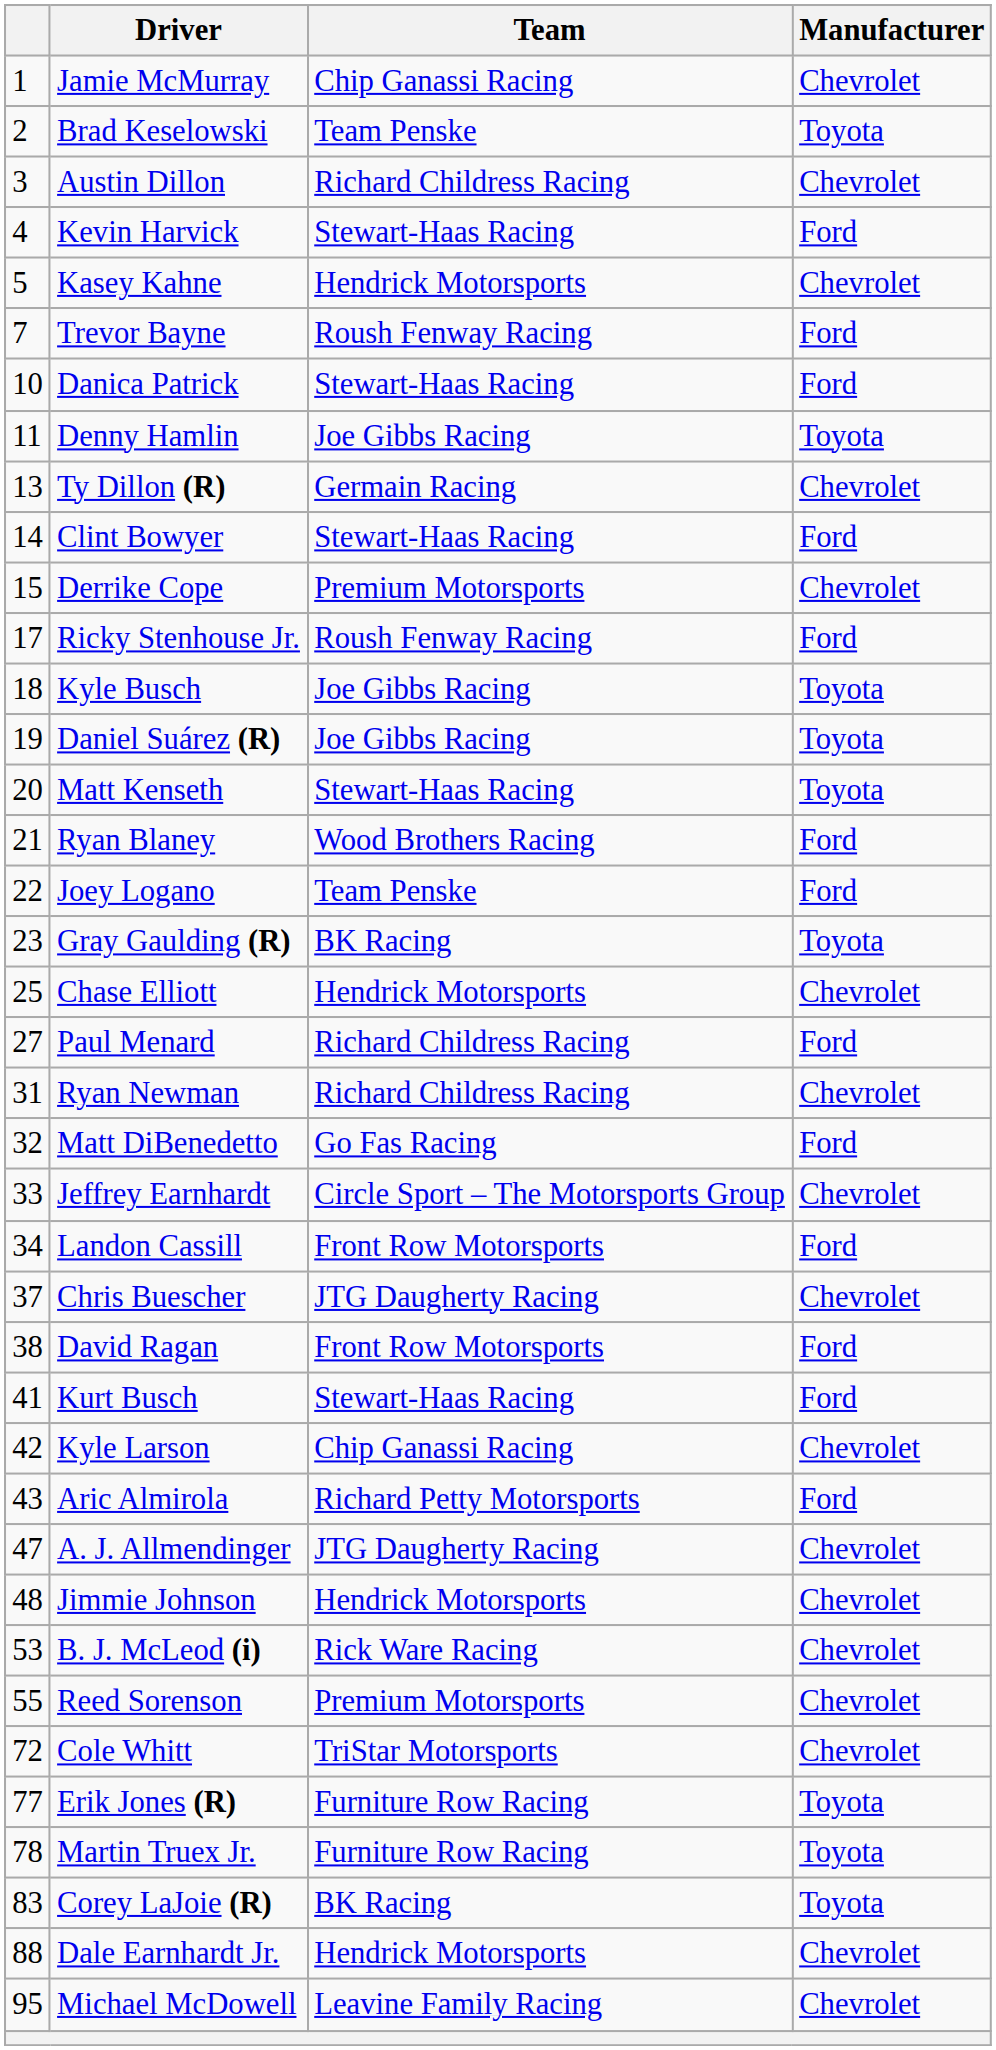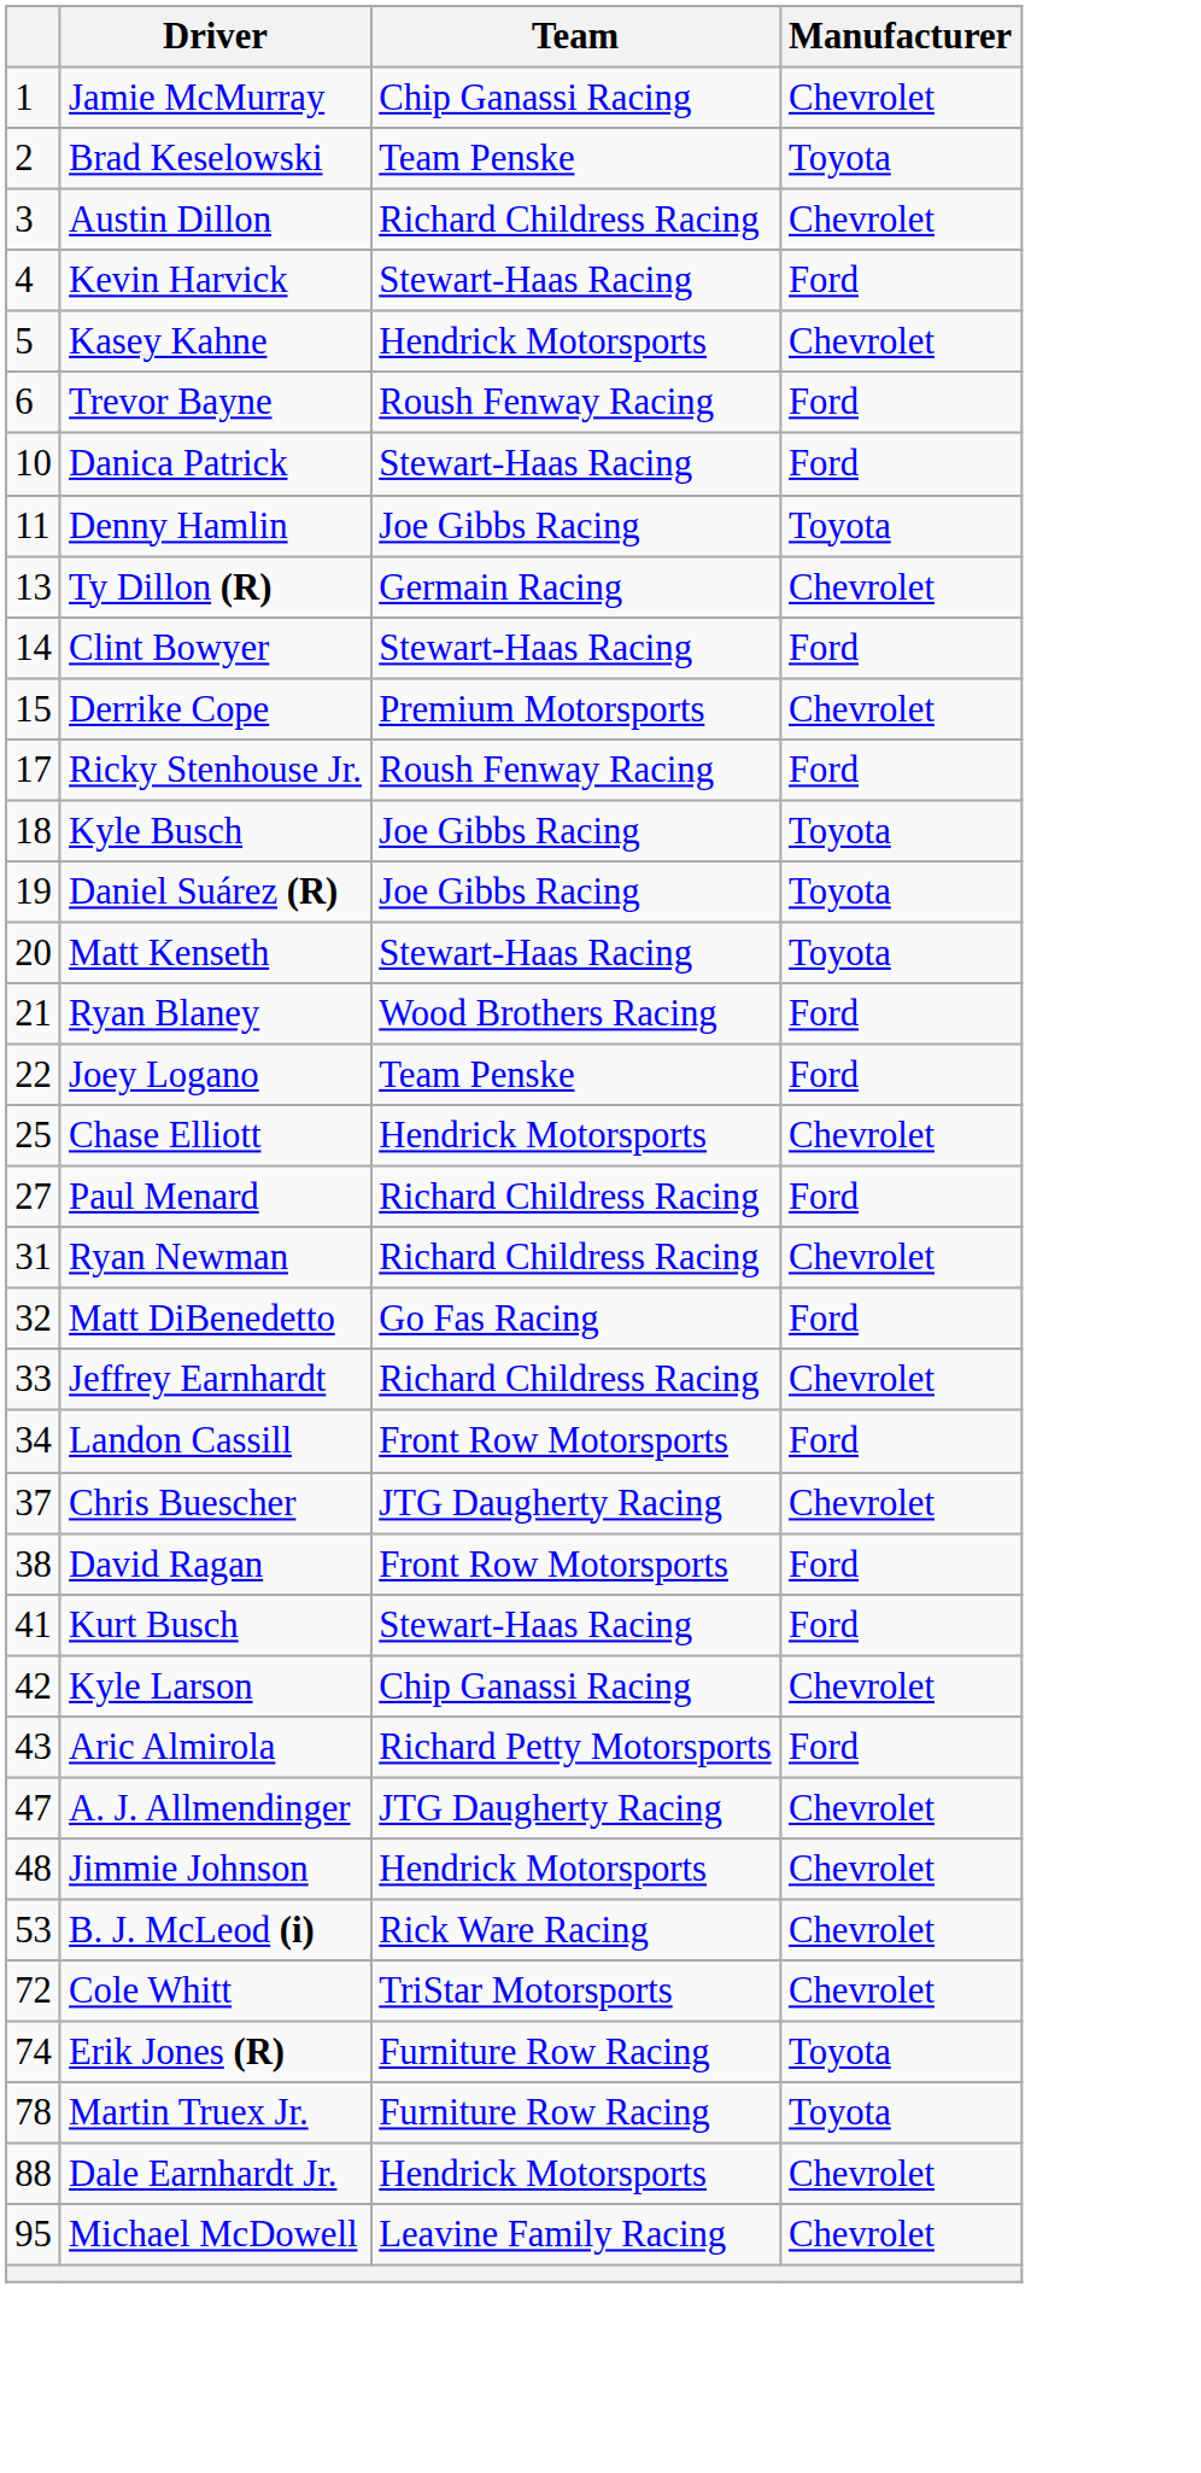 <table class="wikitable" style="font-size:95%">
 <tr>
 <th></th>
 <th>Driver</th>
 <th>Team</th>
 <th>Manufacturer</th>
 </tr>
 <tr>
 <td>1</td>
 <td><a href='#'>Jamie McMurray</a></td>
 <td><a href='#'>Chip Ganassi Racing</a></td>
 <td><a href='#'>Chevrolet</a></td>
 </tr>
 <tr>
 <td>2</td>
 <td><a href='#'>Brad Keselowski</a></td>
 <td><a href='#'>Team Penske</a></td>
 <td><a href='#'>Toyota</a></td>
 </tr>
 <tr>
 <td>3</td>
 <td><a href='#'>Austin Dillon</a></td>
 <td><a href='#'>Richard Childress Racing</a></td>
 <td><a href='#'>Chevrolet</a></td>
 </tr>
 <tr>
 <td>4</td>
 <td><a href='#'>Kevin Harvick</a></td>
 <td><a href='#'>Stewart-Haas Racing</a></td>
 <td><a href='#'>Ford</a></td>
 </tr>
 <tr>
 <td>5</td>
 <td><a href='#'>Kasey Kahne</a></td>
 <td><a href='#'>Hendrick Motorsports</a></td>
 <td><a href='#'>Chevrolet</a></td>
 </tr>
 <tr>
-<td>7</td>
+<td>6</td>
 <td><a href='#'>Trevor Bayne</a></td>
 <td><a href='#'>Roush Fenway Racing</a></td>
 <td><a href='#'>Ford</a></td>
 </tr>
 <tr>
 <td>10</td>
 <td><a href='#'>Danica Patrick</a></td>
 <td><a href='#'>Stewart-Haas Racing</a></td>
 <td><a href='#'>Ford</a></td>
 </tr>
 <tr>
 <td>11</td>
 <td><a href='#'>Denny Hamlin</a></td>
 <td><a href='#'>Joe Gibbs Racing</a></td>
 <td><a href='#'>Toyota</a></td>
 </tr>
 <tr>
 <td>13</td>
 <td><a href='#'>Ty Dillon</a> <strong>(R)</strong></td>
 <td><a href='#'>Germain Racing</a></td>
 <td><a href='#'>Chevrolet</a></td>
 </tr>
 <tr>
 <td>14</td>
 <td><a href='#'>Clint Bowyer</a></td>
 <td><a href='#'>Stewart-Haas Racing</a></td>
 <td><a href='#'>Ford</a></td>
 </tr>
 <tr>
 <td>15</td>
 <td><a href='#'>Derrike Cope</a></td>
 <td><a href='#'>Premium Motorsports</a></td>
 <td><a href='#'>Chevrolet</a></td>
 </tr>
 <tr>
 <td>17</td>
 <td><a href='#'>Ricky Stenhouse Jr.</a></td>
 <td><a href='#'>Roush Fenway Racing</a></td>
 <td><a href='#'>Ford</a></td>
 </tr>
 <tr>
 <td>18</td>
 <td><a href='#'>Kyle Busch</a></td>
 <td><a href='#'>Joe Gibbs Racing</a></td>
 <td><a href='#'>Toyota</a></td>
 </tr>
 <tr>
 <td>19</td>
 <td><a href='#'>Daniel Suárez</a> <strong>(R)</strong></td>
 <td><a href='#'>Joe Gibbs Racing</a></td>
 <td><a href='#'>Toyota</a></td>
 </tr>
 <tr>
 <td>20</td>
 <td><a href='#'>Matt Kenseth</a></td>
 <td><a href='#'>Stewart-Haas Racing</a></td>
 <td><a href='#'>Toyota</a></td>
 </tr>
 <tr>
 <td>21</td>
 <td><a href='#'>Ryan Blaney</a></td>
 <td><a href='#'>Wood Brothers Racing</a></td>
 <td><a href='#'>Ford</a></td>
 </tr>
 <tr>
 <td>22</td>
 <td><a href='#'>Joey Logano</a></td>
 <td><a href='#'>Team Penske</a></td>
 <td><a href='#'>Ford</a></td>
 </tr>
 <tr>
-<td>23</td>
-<td><a href='#'>Gray Gaulding</a> <strong>(R)</strong></td>
-<td><a href='#'>BK Racing</a></td>
-<td><a href='#'>Toyota</a></td>
-</tr>
-<tr>
 <td>25</td>
 <td><a href='#'>Chase Elliott</a></td>
 <td><a href='#'>Hendrick Motorsports</a></td>
 <td><a href='#'>Chevrolet</a></td>
 </tr>
 <tr>
 <td>27</td>
 <td><a href='#'>Paul Menard</a></td>
 <td><a href='#'>Richard Childress Racing</a></td>
 <td><a href='#'>Ford</a></td>
 </tr>
 <tr>
 <td>31</td>
 <td><a href='#'>Ryan Newman</a></td>
 <td><a href='#'>Richard Childress Racing</a></td>
 <td><a href='#'>Chevrolet</a></td>
 </tr>
 <tr>
 <td>32</td>
 <td><a href='#'>Matt DiBenedetto</a></td>
 <td><a href='#'>Go Fas Racing</a></td>
 <td><a href='#'>Ford</a></td>
 </tr>
 <tr>
 <td>33</td>
 <td><a href='#'>Jeffrey Earnhardt</a></td>
-<td><a href='#'>Circle Sport – The Motorsports Group</a></td>
+<td><a href='#'>Richard Childress Racing</a></td>
 <td><a href='#'>Chevrolet</a></td>
 </tr>
 <tr>
 <td>34</td>
 <td><a href='#'>Landon Cassill</a></td>
 <td><a href='#'>Front Row Motorsports</a></td>
 <td><a href='#'>Ford</a></td>
 </tr>
 <tr>
 <td>37</td>
 <td><a href='#'>Chris Buescher</a></td>
 <td><a href='#'>JTG Daugherty Racing</a></td>
 <td><a href='#'>Chevrolet</a></td>
 </tr>
 <tr>
 <td>38</td>
 <td><a href='#'>David Ragan</a></td>
 <td><a href='#'>Front Row Motorsports</a></td>
 <td><a href='#'>Ford</a></td>
 </tr>
 <tr>
 <td>41</td>
 <td><a href='#'>Kurt Busch</a></td>
 <td><a href='#'>Stewart-Haas Racing</a></td>
 <td><a href='#'>Ford</a></td>
 </tr>
 <tr>
 <td>42</td>
 <td><a href='#'>Kyle Larson</a></td>
 <td><a href='#'>Chip Ganassi Racing</a></td>
 <td><a href='#'>Chevrolet</a></td>
 </tr>
 <tr>
 <td>43</td>
 <td><a href='#'>Aric Almirola</a></td>
 <td><a href='#'>Richard Petty Motorsports</a></td>
 <td><a href='#'>Ford</a></td>
 </tr>
 <tr>
 <td>47</td>
 <td><a href='#'>A. J. Allmendinger</a></td>
 <td><a href='#'>JTG Daugherty Racing</a></td>
 <td><a href='#'>Chevrolet</a></td>
 </tr>
 <tr>
 <td>48</td>
 <td><a href='#'>Jimmie Johnson</a></td>
 <td><a href='#'>Hendrick Motorsports</a></td>
 <td><a href='#'>Chevrolet</a></td>
 </tr>
 <tr>
 <td>53</td>
 <td><a href='#'>B. J. McLeod</a> <strong>(i)</strong></td>
 <td><a href='#'>Rick Ware Racing</a></td>
 <td><a href='#'>Chevrolet</a></td>
 </tr>
 <tr>
-<td>55</td>
-<td><a href='#'>Reed Sorenson</a></td>
-<td><a href='#'>Premium Motorsports</a></td>
-<td><a href='#'>Chevrolet</a></td>
-</tr>
-<tr>
 <td>72</td>
 <td><a href='#'>Cole Whitt</a></td>
 <td><a href='#'>TriStar Motorsports</a></td>
 <td><a href='#'>Chevrolet</a></td>
 </tr>
 <tr>
-<td>77</td>
+<td>74</td>
 <td><a href='#'>Erik Jones</a> <strong>(R)</strong></td>
 <td><a href='#'>Furniture Row Racing</a></td>
 <td><a href='#'>Toyota</a></td>
 </tr>
 <tr>
 <td>78</td>
 <td><a href='#'>Martin Truex Jr.</a></td>
 <td><a href='#'>Furniture Row Racing</a></td>
-<td><a href='#'>Toyota</a></td>
-</tr>
-<tr>
-<td>83</td>
-<td><a href='#'>Corey LaJoie</a> <strong>(R)</strong></td>
-<td><a href='#'>BK Racing</a></td>
 <td><a href='#'>Toyota</a></td>
 </tr>
 <tr>
 <td>88</td>
 <td><a href='#'>Dale Earnhardt Jr.</a></td>
 <td><a href='#'>Hendrick Motorsports</a></td>
 <td><a href='#'>Chevrolet</a></td>
 </tr>
 <tr>
 <td>95</td>
 <td><a href='#'>Michael McDowell</a></td>
 <td><a href='#'>Leavine Family Racing</a></td>
 <td><a href='#'>Chevrolet</a></td>
 </tr>
 <tr>
 <th colspan="4"></th>
 </tr>
 </table>
